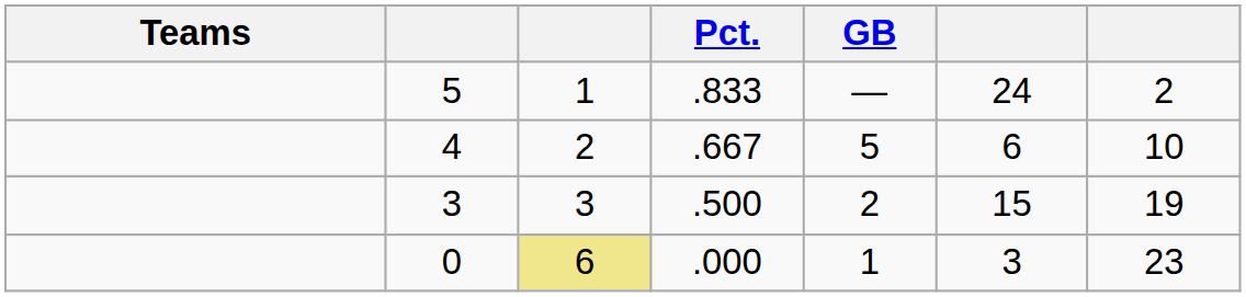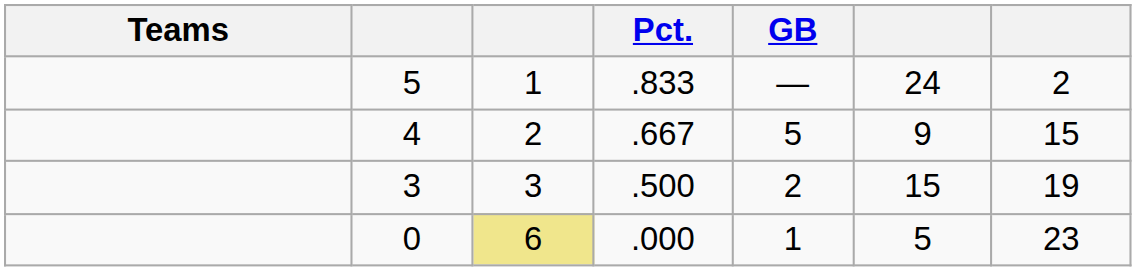 <table class="wikitable" width="550" style="text-align:center;">
 <tr>
 <th width="20%">Teams</th>
 <th width="7%"></th>
 <th width="7%"></th>
 <th width="8%"><a href='#'>Pct.</a></th>
 <th width="7%"><a href='#'>GB</a></th>
 <th width="8%"></th>
 <th width="8%"></th>
 </tr>
 <tr>
 <td align=left></td>
 <td>5</td>
 <td>1</td>
 <td>.833</td>
 <td>—</td>
 <td>24</td>
 <td>2</td>
 </tr>
 <tr>
 <td align=left></td>
 <td>4</td>
 <td>2</td>
 <td>.667</td>
 <td>5</td>
-<td>6</td>
-<td>10</td>
+<td>9</td>
+<td>15</td>
 </tr>
 <tr>
 <td align=left></td>
 <td>3</td>
 <td>3</td>
 <td>.500</td>
 <td>2</td>
 <td>15</td>
 <td>19</td>
 </tr>
 <tr>
 <td align=left></td>
 <td>0</td>
 <td style="background: khaki;">6</td>
 <td>.000</td>
 <td>1</td>
-<td>3</td>
+<td>5</td>
 <td>23</td>
 </tr>
 </table>
